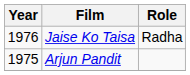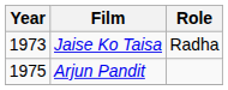 <table class="wikitable sortable">
 <tr>
 <th>Year</th>
 <th>Film</th>
 <th>Role</th>
 </tr>
 <tr>
-<td>1976</td>
+<td>1973</td>
 <td><em><a href='#'>Jaise Ko Taisa</a></em></td>
 <td>Radha</td>
 </tr>
 <tr>
 <td>1975</td>
 <td><em><a href='#'>Arjun Pandit</a></em></td>
 <td></td>
 </tr>
 <tr>
 </tr>
 </table>
